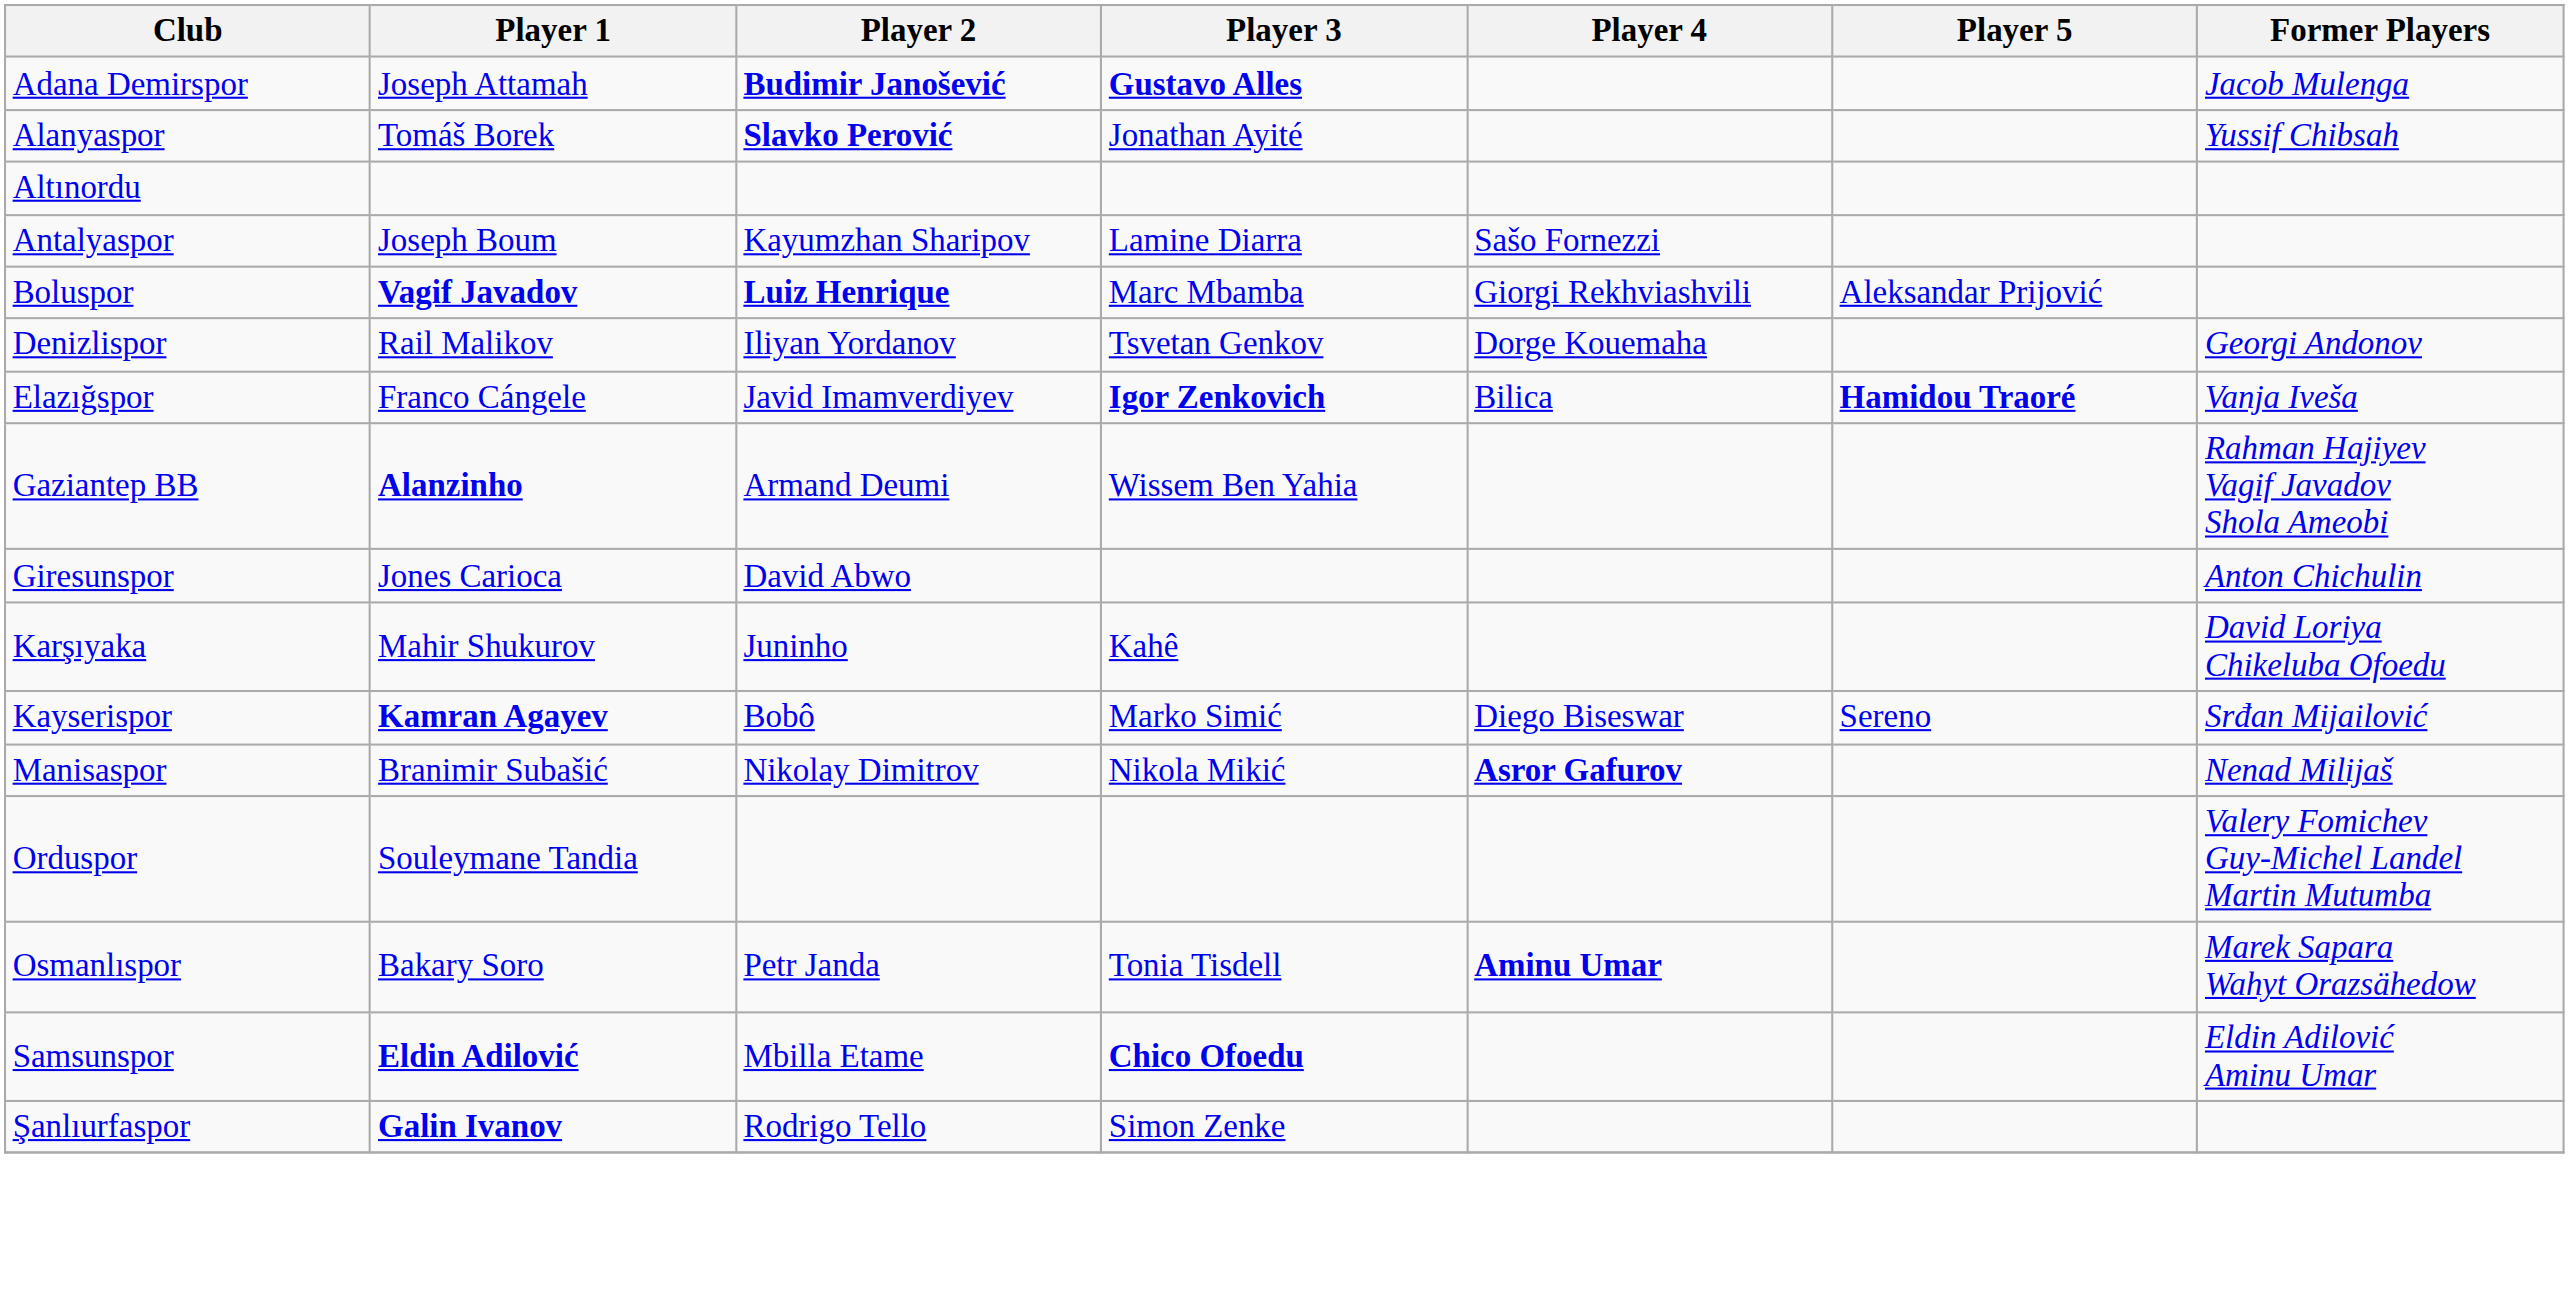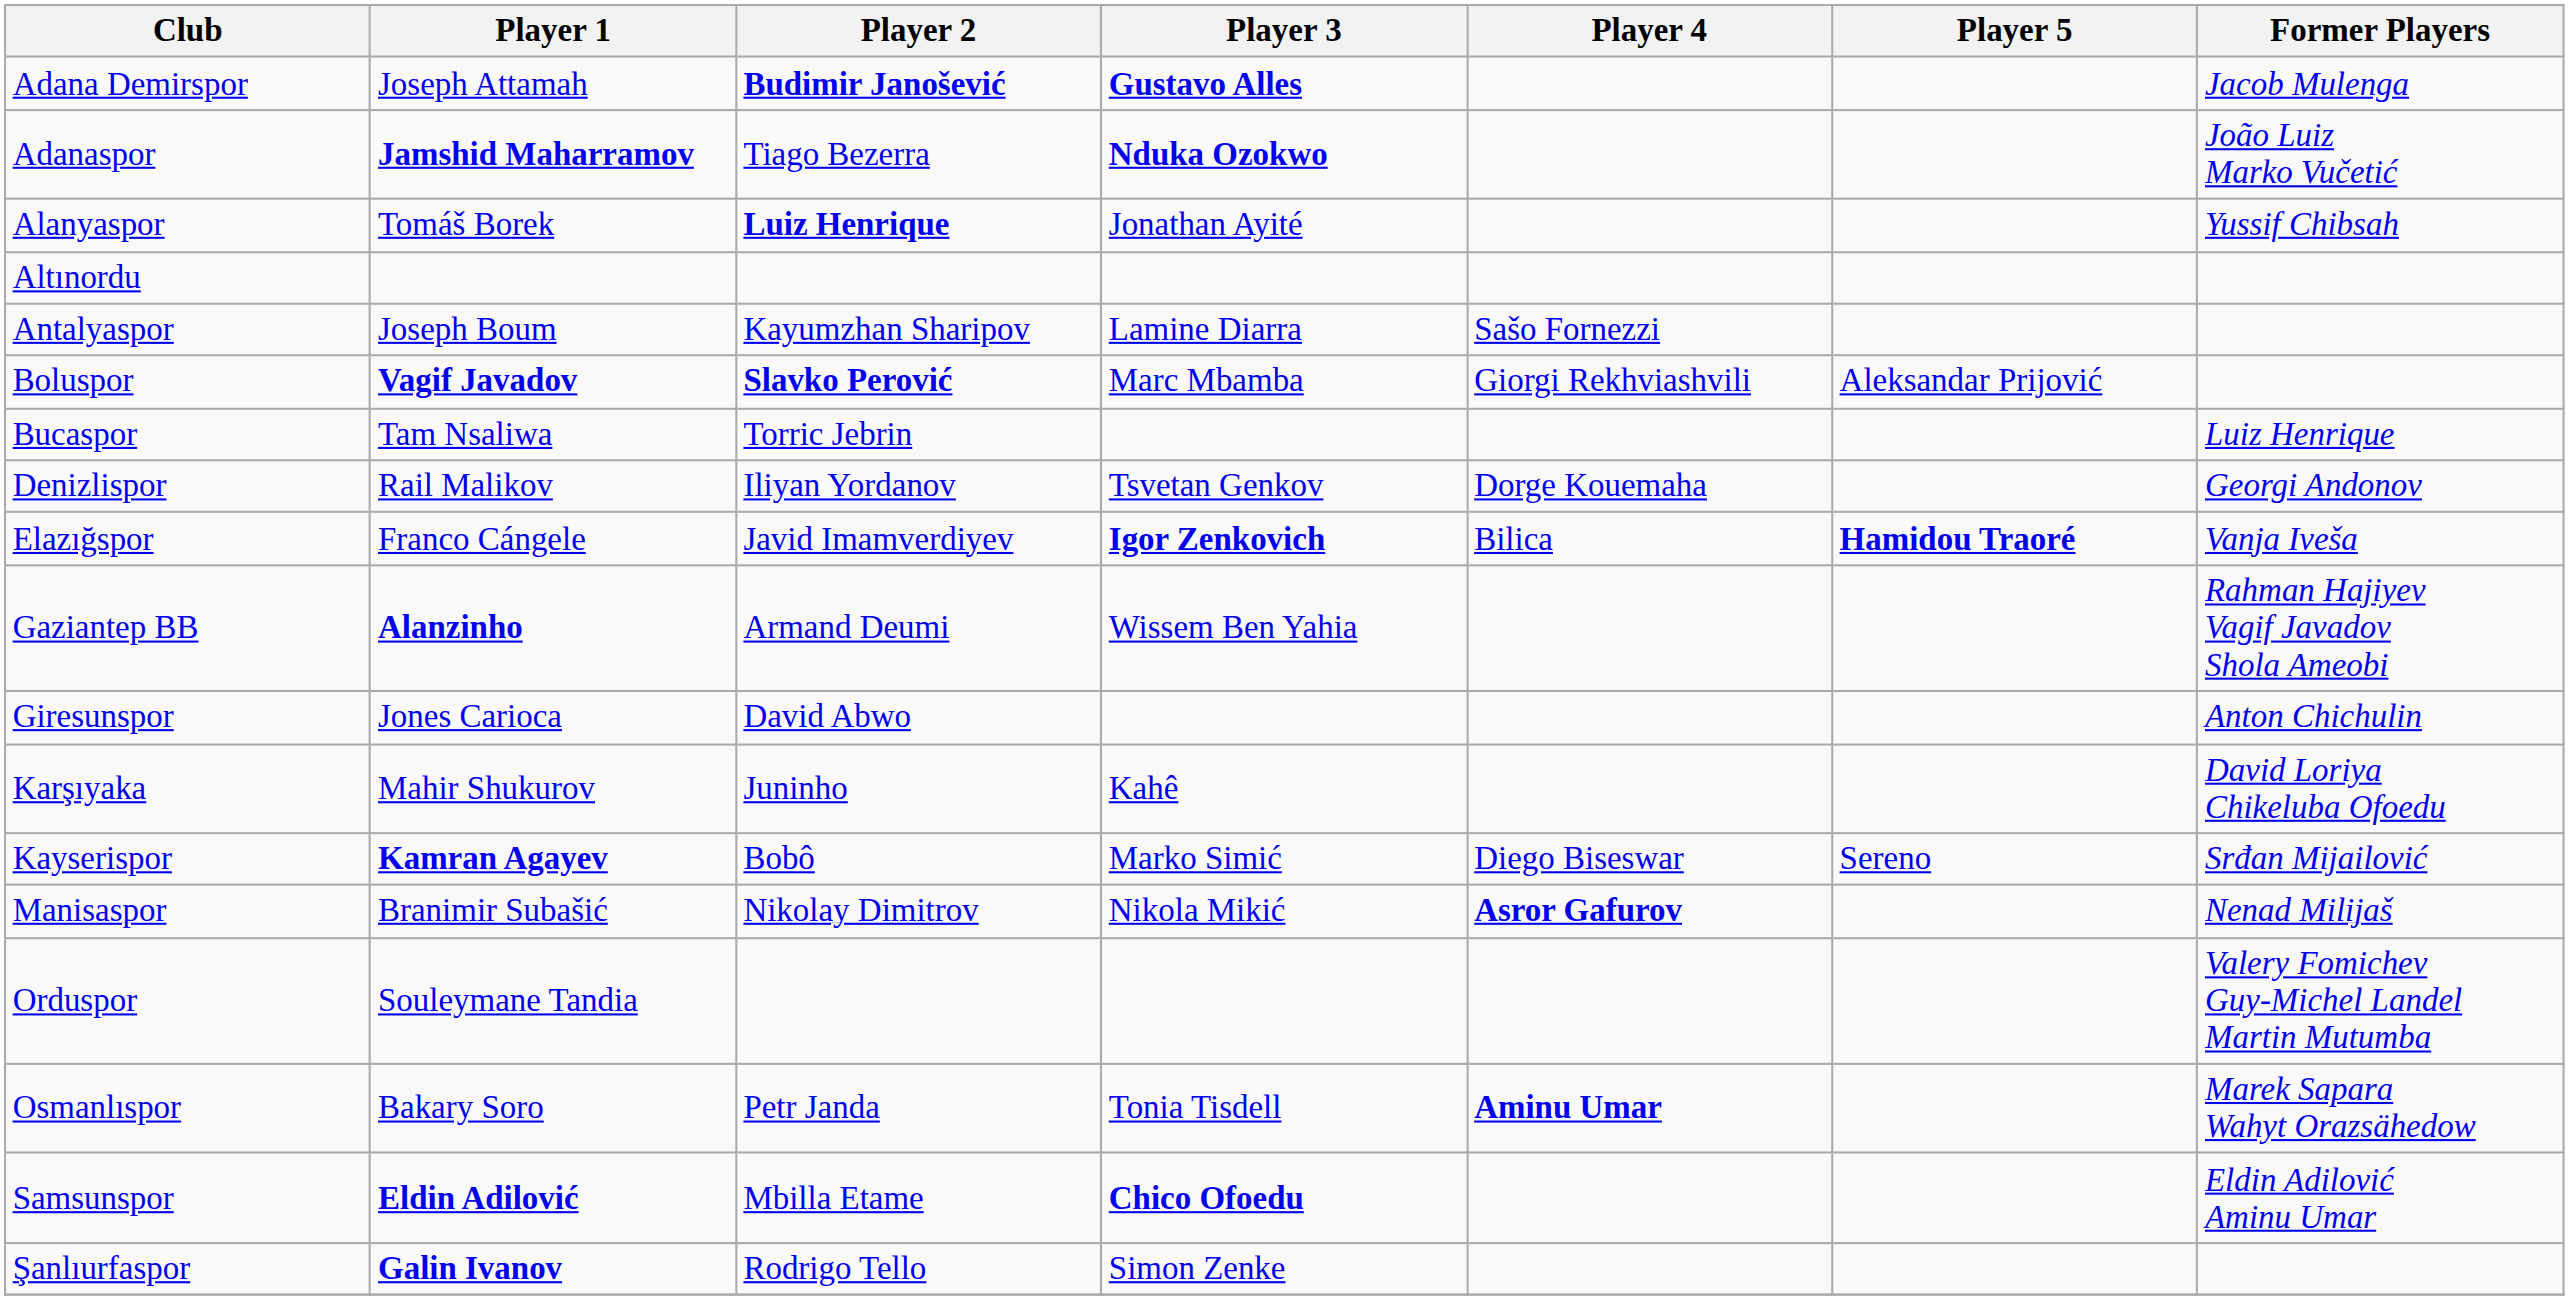 <table class="wikitable">
 <tr>
 <th width="170">Club</th>
 <th width="170">Player 1</th>
 <th width="170">Player 2</th>
 <th width="170">Player 3</th>
 <th width="170">Player 4</th>
 <th width="170">Player 5</th>
 <th width="170">Former Players</th>
 </tr>
 <tr>
 <td><a href='#'>Adana Demirspor</a></td>
 <td> <a href='#'>Joseph Attamah</a></td>
 <td> <strong><a href='#'>Budimir Janošević</a></strong></td>
 <td> <strong><a href='#'>Gustavo Alles</a></strong></td>
 <td></td>
 <td></td>
 <td> <em><a href='#'>Jacob Mulenga</a></em></td>
 </tr>
 <tr>
+<td><a href='#'>Adanaspor</a></td>
+<td> <strong><a href='#'>Jamshid Maharramov</a></strong></td>
+<td> <a href='#'>Tiago Bezerra</a></td>
+<td> <strong><a href='#'>Nduka Ozokwo</a></strong></td>
+<td></td>
+<td></td>
+<td> <em><a href='#'>João Luiz</a></em> <br>  <em><a href='#'>Marko Vučetić</a></em></td>
+</tr>
+<tr>
 <td><a href='#'>Alanyaspor</a></td>
 <td> <a href='#'>Tomáš Borek</a></td>
-<td> <strong><a href='#'>Slavko Perović</a></strong></td>
+<td> <strong><a href='#'>Luiz Henrique</a></strong></td>
 <td> <a href='#'>Jonathan Ayité</a></td>
 <td></td>
 <td></td>
 <td> <em><a href='#'>Yussif Chibsah</a></em></td>
 </tr>
 <tr>
 <td><a href='#'>Altınordu</a></td>
 <td></td>
 <td></td>
 <td></td>
 <td></td>
 <td></td>
 <td></td>
 </tr>
 <tr>
 <td><a href='#'>Antalyaspor</a></td>
 <td> <a href='#'>Joseph Boum</a></td>
 <td> <a href='#'>Kayumzhan Sharipov</a></td>
 <td> <a href='#'>Lamine Diarra</a></td>
 <td> <a href='#'>Sašo Fornezzi</a></td>
 <td></td>
 <td></td>
 </tr>
 <tr>
 <td><a href='#'>Boluspor</a></td>
 <td> <strong><a href='#'>Vagif Javadov</a></strong></td>
-<td> <strong><a href='#'>Luiz Henrique</a></strong></td>
+<td> <strong><a href='#'>Slavko Perović</a></strong></td>
 <td> <a href='#'>Marc Mbamba</a></td>
 <td> <a href='#'>Giorgi Rekhviashvili</a></td>
 <td> <a href='#'>Aleksandar Prijović</a></td>
 <td></td>
+</tr>
+<tr>
+<td><a href='#'>Bucaspor</a></td>
+<td> <a href='#'>Tam Nsaliwa</a></td>
+<td> <a href='#'>Torric Jebrin</a></td>
+<td></td>
+<td></td>
+<td></td>
+<td> <em><a href='#'>Luiz Henrique</a></em></td>
 </tr>
 <tr>
 <td><a href='#'>Denizlispor</a></td>
 <td> <a href='#'>Rail Malikov</a></td>
 <td> <a href='#'>Iliyan Yordanov</a></td>
 <td> <a href='#'>Tsvetan Genkov</a></td>
 <td> <a href='#'>Dorge Kouemaha</a></td>
 <td></td>
 <td> <em><a href='#'>Georgi Andonov</a></em></td>
 </tr>
 <tr>
 <td><a href='#'>Elazığspor</a></td>
 <td> <a href='#'>Franco Cángele</a></td>
 <td> <a href='#'>Javid Imamverdiyev</a></td>
 <td> <strong><a href='#'>Igor Zenkovich</a></strong></td>
 <td> <a href='#'>Bilica</a></td>
 <td> <strong><a href='#'>Hamidou Traoré</a></strong></td>
 <td> <em><a href='#'>Vanja Iveša</a></em></td>
 </tr>
 <tr>
 <td><a href='#'>Gaziantep BB</a></td>
 <td> <strong><a href='#'>Alanzinho</a></strong></td>
 <td> <a href='#'>Armand Deumi</a></td>
 <td> <a href='#'>Wissem Ben Yahia</a></td>
 <td></td>
 <td></td>
 <td> <em><a href='#'>Rahman Hajiyev</a></em> <br>  <em><a href='#'>Vagif Javadov</a></em> <br>  <em><a href='#'>Shola Ameobi</a></em></td>
 </tr>
 <tr>
 <td><a href='#'>Giresunspor</a></td>
 <td> <a href='#'>Jones Carioca</a></td>
 <td> <a href='#'>David Abwo</a></td>
 <td></td>
 <td></td>
 <td></td>
 <td> <em><a href='#'>Anton Chichulin</a></em></td>
 </tr>
 <tr>
 <td><a href='#'>Karşıyaka</a></td>
 <td> <a href='#'>Mahir Shukurov</a></td>
 <td> <a href='#'>Juninho</a></td>
 <td> <a href='#'>Kahê</a></td>
 <td></td>
 <td></td>
 <td> <em><a href='#'>David Loriya</a></em> <br>  <em><a href='#'>Chikeluba Ofoedu</a></em></td>
 </tr>
 <tr>
 <td><a href='#'>Kayserispor</a></td>
 <td> <strong><a href='#'>Kamran Agayev</a></strong></td>
 <td> <a href='#'>Bobô</a></td>
 <td> <a href='#'>Marko Simić</a></td>
 <td> <a href='#'>Diego Biseswar</a></td>
 <td> <a href='#'>Sereno</a></td>
 <td> <em><a href='#'>Srđan Mijailović</a></em></td>
 </tr>
 <tr>
 <td><a href='#'>Manisaspor</a></td>
 <td> <a href='#'>Branimir Subašić</a></td>
 <td> <a href='#'>Nikolay Dimitrov</a></td>
 <td> <a href='#'>Nikola Mikić</a></td>
 <td> <strong><a href='#'>Asror Gafurov</a></strong></td>
 <td></td>
 <td> <em><a href='#'>Nenad Milijaš</a></em></td>
 </tr>
 <tr>
 <td><a href='#'>Orduspor</a></td>
 <td> <a href='#'>Souleymane Tandia</a></td>
 <td></td>
 <td></td>
 <td></td>
 <td></td>
 <td> <em><a href='#'>Valery Fomichev</a></em> <br>  <em><a href='#'>Guy-Michel Landel</a></em> <br>  <em><a href='#'>Martin Mutumba</a></em></td>
 </tr>
 <tr>
 <td><a href='#'>Osmanlıspor</a></td>
 <td> <a href='#'>Bakary Soro</a></td>
 <td> <a href='#'>Petr Janda</a></td>
 <td> <a href='#'>Tonia Tisdell</a></td>
 <td> <strong><a href='#'>Aminu Umar</a></strong></td>
 <td></td>
 <td> <em><a href='#'>Marek Sapara</a></em> <br>  <em><a href='#'>Wahyt Orazsähedow</a></em></td>
 </tr>
 <tr>
 <td><a href='#'>Samsunspor</a></td>
 <td> <strong><a href='#'>Eldin Adilović</a></strong></td>
 <td> <a href='#'>Mbilla Etame</a></td>
 <td> <strong><a href='#'>Chico Ofoedu</a></strong></td>
 <td></td>
 <td></td>
 <td> <em><a href='#'>Eldin Adilović</a></em> <br>  <em><a href='#'>Aminu Umar</a></em></td>
 </tr>
 <tr>
 <td><a href='#'>Şanlıurfaspor</a></td>
 <td> <strong><a href='#'>Galin Ivanov</a></strong></td>
 <td> <a href='#'>Rodrigo Tello</a></td>
 <td> <a href='#'>Simon Zenke</a></td>
 <td></td>
 <td></td>
 <td></td>
 </tr>
 <tr>
 </tr>
 </table>
